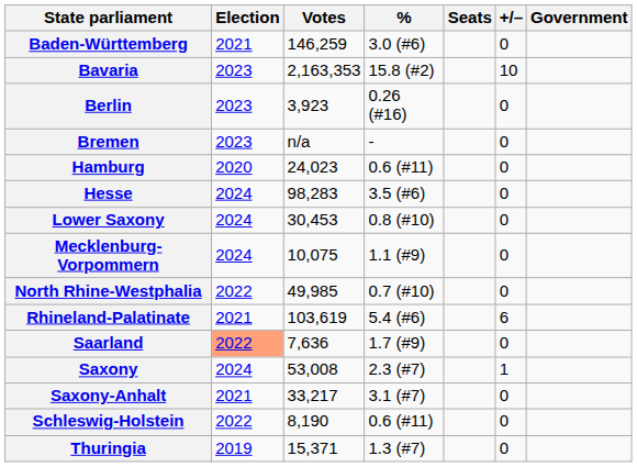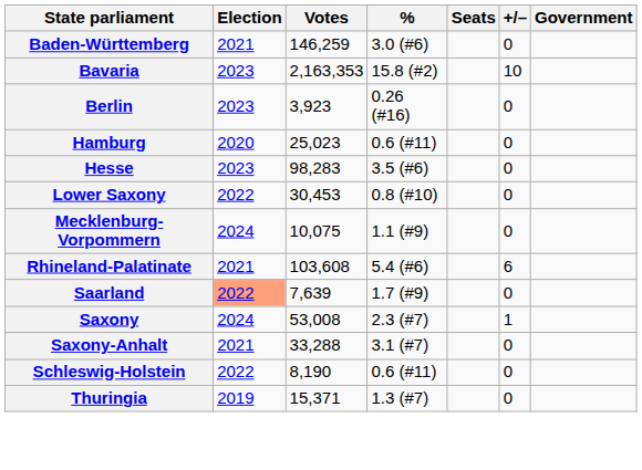 <table class="wikitable sortable">
 <tr>
 <th>State parliament</th>
 <th>Election</th>
 <th>Votes</th>
 <th>%</th>
 <th>Seats</th>
 <th>+/–</th>
 <th>Government</th>
 </tr>
 <tr>
 <th><a href='#'>Baden-Württemberg</a></th>
 <td><a href='#'>2021</a></td>
 <td>146,259</td>
 <td>3.0 (#6)</td>
 <td></td>
 <td> 0</td>
 <td></td>
 </tr>
 <tr>
 <th><a href='#'>Bavaria</a></th>
 <td><a href='#'>2023</a></td>
 <td>2,163,353</td>
 <td>15.8 (#2)</td>
 <td></td>
 <td> 10</td>
 <td></td>
 </tr>
 <tr>
 <th><a href='#'>Berlin</a></th>
 <td><a href='#'>2023</a></td>
 <td>3,923</td>
 <td>0.26 (#16)</td>
 <td></td>
 <td> 0</td>
 <td></td>
 </tr>
 <tr>
-<th><a href='#'>Bremen</a></th>
-<td><a href='#'>2023</a></td>
-<td>n/a</td>
-<td>-</td>
-<td></td>
-<td> 0</td>
-<td></td>
-</tr>
-<tr>
 <th><a href='#'>Hamburg</a></th>
 <td><a href='#'>2020</a></td>
-<td>24,023</td>
+<td>25,023</td>
 <td>0.6 (#11)</td>
 <td></td>
 <td> 0</td>
 <td></td>
 </tr>
 <tr>
 <th><a href='#'>Hesse</a></th>
-<td><a href='#'>2024</a></td>
+<td><a href='#'>2023</a></td>
 <td>98,283</td>
 <td>3.5 (#6)</td>
 <td></td>
 <td> 0</td>
 <td></td>
 </tr>
 <tr>
 <th><a href='#'>Lower Saxony</a></th>
-<td><a href='#'>2024</a></td>
+<td><a href='#'>2022</a></td>
 <td>30,453</td>
 <td>0.8 (#10)</td>
 <td></td>
 <td> 0</td>
 <td></td>
 </tr>
 <tr>
 <th><a href='#'>Mecklenburg-Vorpommern</a></th>
 <td><a href='#'>2024</a></td>
 <td>10,075</td>
 <td>1.1 (#9)</td>
 <td></td>
 <td> 0</td>
 <td></td>
 </tr>
 <tr>
-<th><a href='#'>North Rhine-Westphalia</a></th>
-<td><a href='#'>2022</a></td>
-<td>49,985</td>
-<td>0.7 (#10)</td>
-<td></td>
-<td> 0</td>
-<td></td>
-</tr>
-<tr>
 <th><a href='#'>Rhineland-Palatinate</a></th>
 <td><a href='#'>2021</a></td>
-<td>103,619</td>
+<td>103,608</td>
 <td>5.4 (#6)</td>
 <td></td>
 <td> 6</td>
 <td></td>
 </tr>
 <tr>
 <th><a href='#'>Saarland</a></th>
 <td style="background: lightsalmon;"><a href='#'>2022</a></td>
-<td>7,636</td>
+<td>7,639</td>
 <td>1.7 (#9)</td>
 <td></td>
 <td> 0</td>
 <td></td>
 </tr>
 <tr>
 <th><a href='#'>Saxony</a></th>
 <td><a href='#'>2024</a></td>
 <td>53,008</td>
 <td>2.3 (#7)</td>
 <td></td>
 <td> 1</td>
 <td></td>
 </tr>
 <tr>
 <th><a href='#'>Saxony-Anhalt</a></th>
 <td><a href='#'>2021</a></td>
-<td>33,217</td>
+<td>33,288</td>
 <td>3.1 (#7)</td>
 <td></td>
 <td> 0</td>
 <td></td>
 </tr>
 <tr>
 <th><a href='#'>Schleswig-Holstein</a></th>
 <td><a href='#'>2022</a></td>
 <td>8,190</td>
 <td>0.6 (#11)</td>
 <td></td>
 <td> 0</td>
 <td></td>
 </tr>
 <tr>
 <th><a href='#'>Thuringia</a></th>
 <td><a href='#'>2019</a></td>
 <td>15,371</td>
 <td>1.3 (#7)</td>
 <td></td>
 <td> 0</td>
 <td></td>
 </tr>
 </table>
